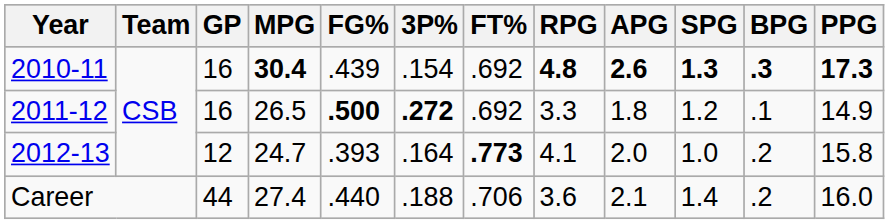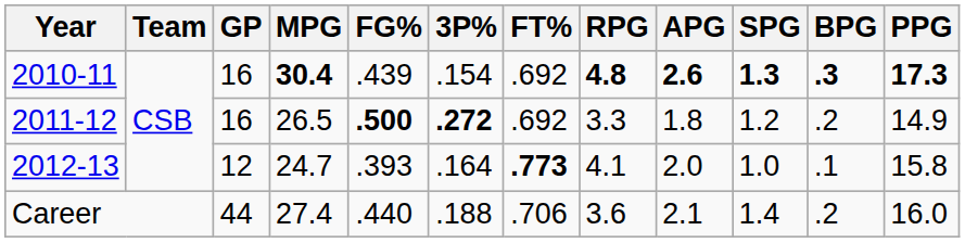 <table class="wikitable sortable">
 <tr>
 <th>Year</th>
 <th>Team</th>
 <th>GP</th>
 <th>MPG</th>
 <th>FG%</th>
 <th>3P%</th>
 <th>FT%</th>
 <th>RPG</th>
 <th>APG</th>
 <th>SPG</th>
 <th>BPG</th>
 <th>PPG</th>
 </tr>
 <tr>
 <td><a href='#'>2010-11</a></td>
 <td rowspan="3"><a href='#'>CSB</a></td>
 <td>16</td>
 <td><strong>30.4</strong></td>
 <td>.439</td>
 <td>.154</td>
 <td>.692</td>
 <td><strong>4.8</strong></td>
 <td><strong>2.6</strong></td>
 <td><strong>1.3</strong></td>
 <td><strong>.3</strong></td>
 <td><strong>17.3</strong></td>
 </tr>
 <tr>
 <td><a href='#'>2011-12</a></td>
 <td>16</td>
 <td>26.5</td>
 <td><strong>.500</strong></td>
 <td><strong>.272</strong></td>
 <td>.692</td>
 <td>3.3</td>
 <td>1.8</td>
 <td>1.2</td>
-<td>.1</td>
+<td>.2</td>
 <td>14.9</td>
 </tr>
 <tr>
 <td><a href='#'>2012-13</a></td>
 <td>12</td>
 <td>24.7</td>
 <td>.393</td>
 <td>.164</td>
 <td><strong>.773</strong></td>
 <td>4.1</td>
 <td>2.0</td>
 <td>1.0</td>
-<td>.2</td>
+<td>.1</td>
 <td>15.8</td>
 </tr>
 <tr>
 <td colspan="2">Career</td>
 <td>44</td>
 <td>27.4</td>
 <td>.440</td>
 <td>.188</td>
 <td>.706</td>
 <td>3.6</td>
 <td>2.1</td>
 <td>1.4</td>
 <td>.2</td>
 <td>16.0</td>
 </tr>
 </table>
